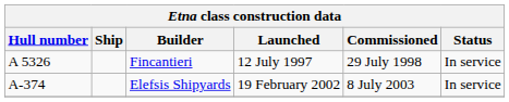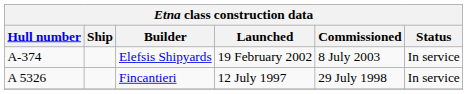 <table class="wikitable" border="1">
 <tr>
 <th colspan="6" align="center"><em>Etna</em> class construction data</th>
 </tr>
 <tr>
 <th><a href='#'>Hull number</a></th>
 <th>Ship</th>
 <th>Builder</th>
 <th>Launched</th>
 <th>Commissioned</th>
 <th>Status</th>
 </tr>
 <tr>
+<td>A-374</td>
+<td></td>
+<td><a href='#'>Elefsis Shipyards</a></td>
+<td>19 February 2002</td>
+<td>8 July 2003</td>
+<td>In service</td>
+</tr>
+<tr>
 <td>A 5326</td>
 <td></td>
 <td><a href='#'>Fincantieri</a></td>
 <td>12 July 1997</td>
 <td>29 July 1998</td>
 <td>In service</td>
 </tr>
 <tr>
-<td>A-374</td>
-<td></td>
-<td><a href='#'>Elefsis Shipyards</a></td>
-<td>19 February 2002</td>
-<td>8 July 2003</td>
-<td>In service</td>
-</tr>
-<tr>
 </tr>
 </table>
